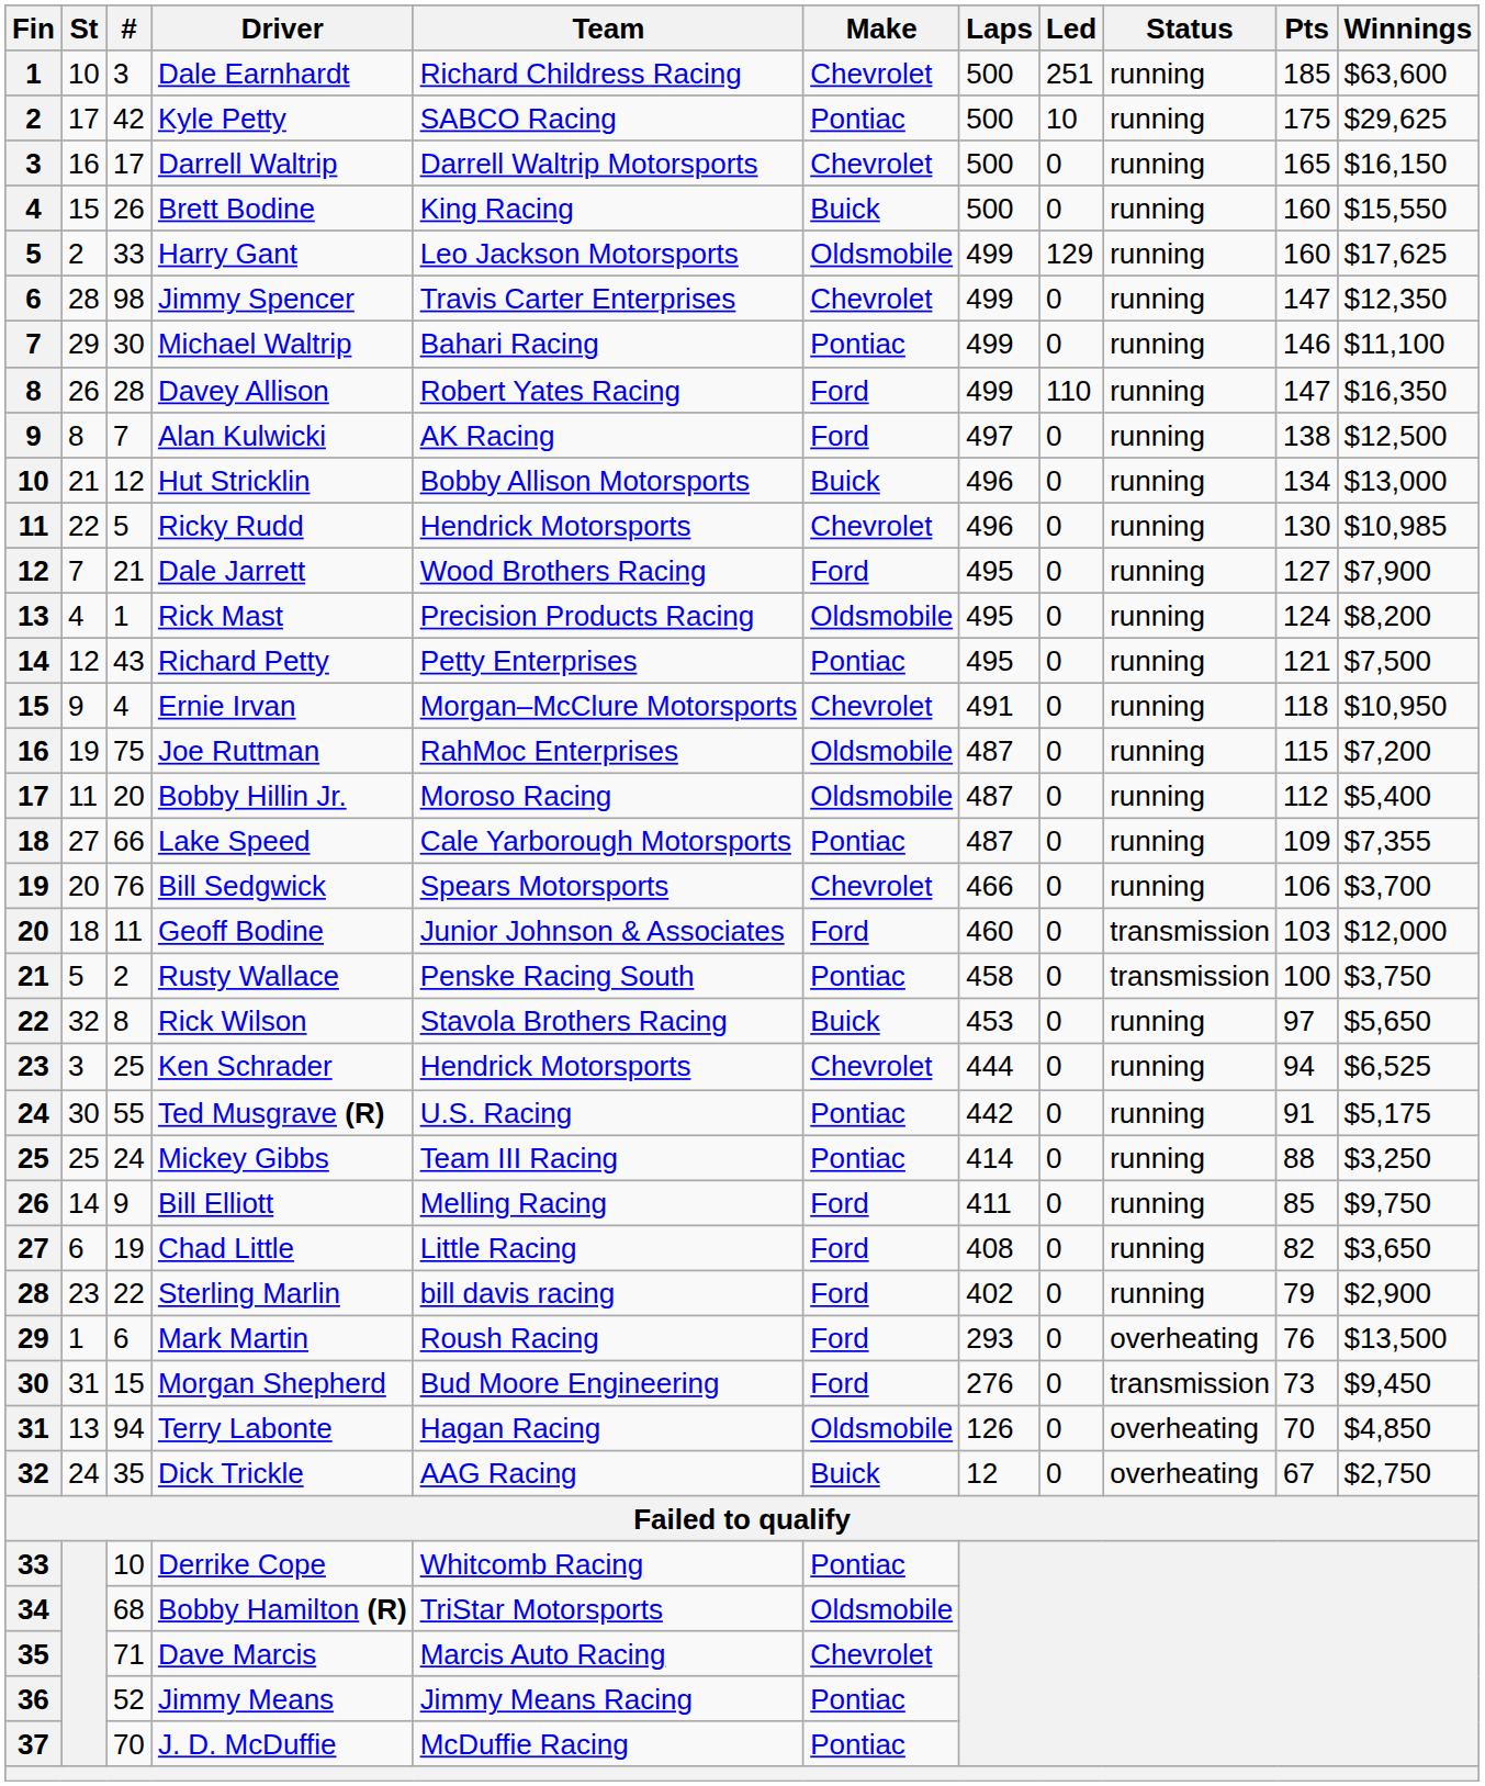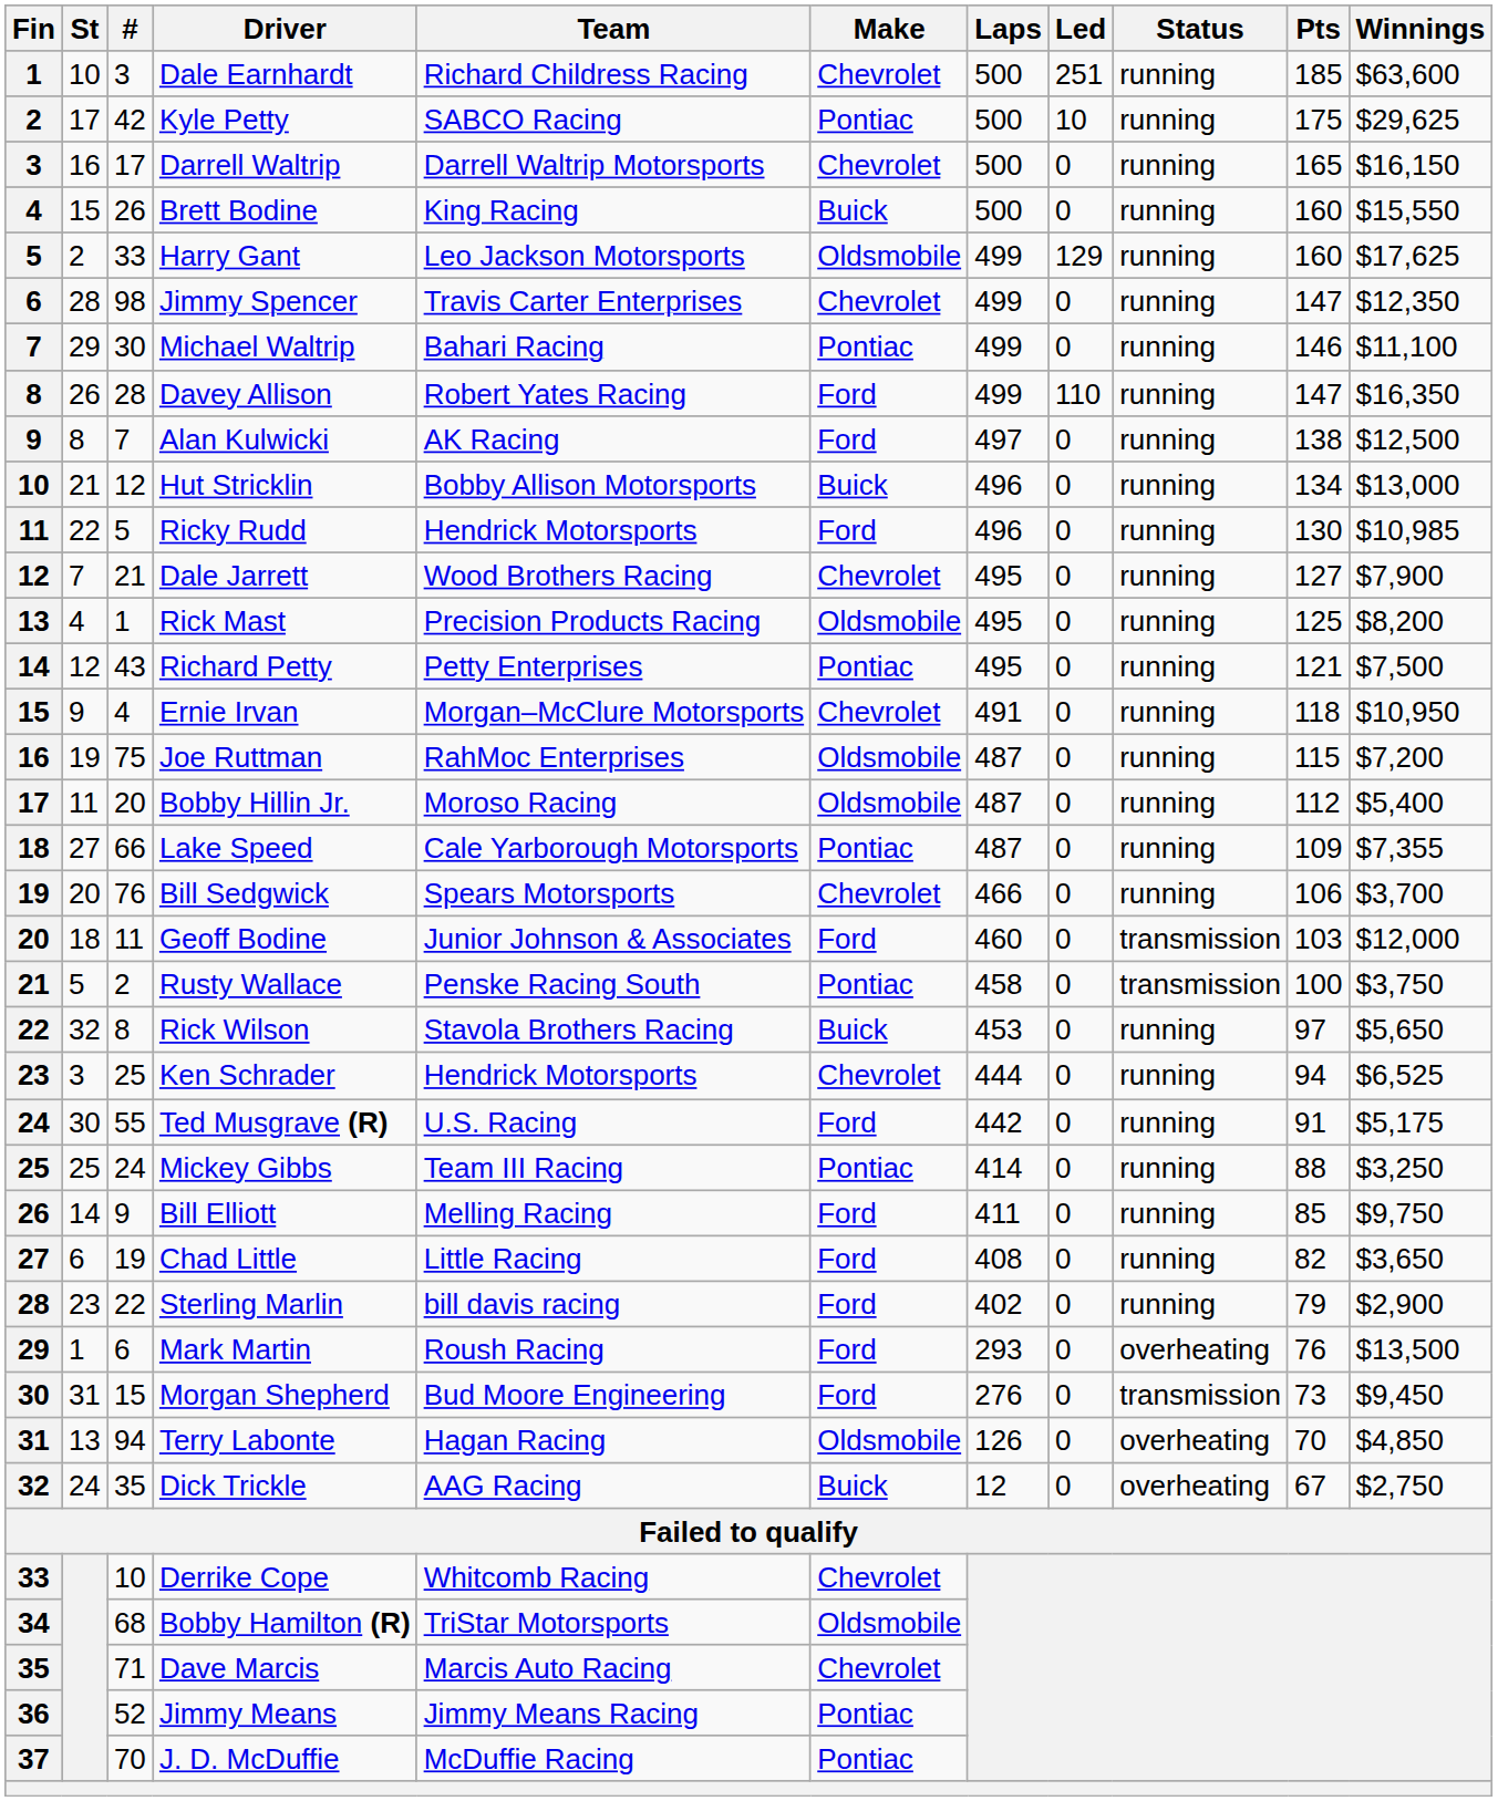 <table class="wikitable" style="font-size:95%">
 <tr>
 <th>Fin</th>
 <th>St</th>
 <th>#</th>
 <th>Driver</th>
 <th>Team</th>
 <th>Make</th>
 <th>Laps</th>
 <th>Led</th>
 <th>Status</th>
 <th>Pts</th>
 <th>Winnings</th>
 </tr>
 <tr>
 <th>1</th>
 <td>10</td>
 <td>3</td>
 <td><a href='#'>Dale Earnhardt</a></td>
 <td><a href='#'>Richard Childress Racing</a></td>
 <td><a href='#'>Chevrolet</a></td>
 <td>500</td>
 <td>251</td>
 <td>running</td>
 <td>185</td>
 <td>$63,600</td>
 </tr>
 <tr>
 <th>2</th>
 <td>17</td>
 <td>42</td>
 <td><a href='#'>Kyle Petty</a></td>
 <td><a href='#'>SABCO Racing</a></td>
 <td><a href='#'>Pontiac</a></td>
 <td>500</td>
 <td>10</td>
 <td>running</td>
 <td>175</td>
 <td>$29,625</td>
 </tr>
 <tr>
 <th>3</th>
 <td>16</td>
 <td>17</td>
 <td><a href='#'>Darrell Waltrip</a></td>
 <td><a href='#'>Darrell Waltrip Motorsports</a></td>
 <td><a href='#'>Chevrolet</a></td>
 <td>500</td>
 <td>0</td>
 <td>running</td>
 <td>165</td>
 <td>$16,150</td>
 </tr>
 <tr>
 <th>4</th>
 <td>15</td>
 <td>26</td>
 <td><a href='#'>Brett Bodine</a></td>
 <td><a href='#'>King Racing</a></td>
 <td><a href='#'>Buick</a></td>
 <td>500</td>
 <td>0</td>
 <td>running</td>
 <td>160</td>
 <td>$15,550</td>
 </tr>
 <tr>
 <th>5</th>
 <td>2</td>
 <td>33</td>
 <td><a href='#'>Harry Gant</a></td>
 <td><a href='#'>Leo Jackson Motorsports</a></td>
 <td><a href='#'>Oldsmobile</a></td>
 <td>499</td>
 <td>129</td>
 <td>running</td>
 <td>160</td>
 <td>$17,625</td>
 </tr>
 <tr>
 <th>6</th>
 <td>28</td>
 <td>98</td>
 <td><a href='#'>Jimmy Spencer</a></td>
 <td><a href='#'>Travis Carter Enterprises</a></td>
 <td><a href='#'>Chevrolet</a></td>
 <td>499</td>
 <td>0</td>
 <td>running</td>
 <td>147</td>
 <td>$12,350</td>
 </tr>
 <tr>
 <th>7</th>
 <td>29</td>
 <td>30</td>
 <td><a href='#'>Michael Waltrip</a></td>
 <td><a href='#'>Bahari Racing</a></td>
 <td><a href='#'>Pontiac</a></td>
 <td>499</td>
 <td>0</td>
 <td>running</td>
 <td>146</td>
 <td>$11,100</td>
 </tr>
 <tr>
 <th>8</th>
 <td>26</td>
 <td>28</td>
 <td><a href='#'>Davey Allison</a></td>
 <td><a href='#'>Robert Yates Racing</a></td>
 <td><a href='#'>Ford</a></td>
 <td>499</td>
 <td>110</td>
 <td>running</td>
 <td>147</td>
 <td>$16,350</td>
 </tr>
 <tr>
 <th>9</th>
 <td>8</td>
 <td>7</td>
 <td><a href='#'>Alan Kulwicki</a></td>
 <td><a href='#'>AK Racing</a></td>
 <td><a href='#'>Ford</a></td>
 <td>497</td>
 <td>0</td>
 <td>running</td>
 <td>138</td>
 <td>$12,500</td>
 </tr>
 <tr>
 <th>10</th>
 <td>21</td>
 <td>12</td>
 <td><a href='#'>Hut Stricklin</a></td>
 <td><a href='#'>Bobby Allison Motorsports</a></td>
 <td><a href='#'>Buick</a></td>
 <td>496</td>
 <td>0</td>
 <td>running</td>
 <td>134</td>
 <td>$13,000</td>
 </tr>
 <tr>
 <th>11</th>
 <td>22</td>
 <td>5</td>
 <td><a href='#'>Ricky Rudd</a></td>
 <td><a href='#'>Hendrick Motorsports</a></td>
-<td><a href='#'>Chevrolet</a></td>
+<td><a href='#'>Ford</a></td>
 <td>496</td>
 <td>0</td>
 <td>running</td>
 <td>130</td>
 <td>$10,985</td>
 </tr>
 <tr>
 <th>12</th>
 <td>7</td>
 <td>21</td>
 <td><a href='#'>Dale Jarrett</a></td>
 <td><a href='#'>Wood Brothers Racing</a></td>
-<td><a href='#'>Ford</a></td>
+<td><a href='#'>Chevrolet</a></td>
 <td>495</td>
 <td>0</td>
 <td>running</td>
 <td>127</td>
 <td>$7,900</td>
 </tr>
 <tr>
 <th>13</th>
 <td>4</td>
 <td>1</td>
 <td><a href='#'>Rick Mast</a></td>
 <td><a href='#'>Precision Products Racing</a></td>
 <td><a href='#'>Oldsmobile</a></td>
 <td>495</td>
 <td>0</td>
 <td>running</td>
-<td>124</td>
+<td>125</td>
 <td>$8,200</td>
 </tr>
 <tr>
 <th>14</th>
 <td>12</td>
 <td>43</td>
 <td><a href='#'>Richard Petty</a></td>
 <td><a href='#'>Petty Enterprises</a></td>
 <td><a href='#'>Pontiac</a></td>
 <td>495</td>
 <td>0</td>
 <td>running</td>
 <td>121</td>
 <td>$7,500</td>
 </tr>
 <tr>
 <th>15</th>
 <td>9</td>
 <td>4</td>
 <td><a href='#'>Ernie Irvan</a></td>
 <td><a href='#'>Morgan–McClure Motorsports</a></td>
 <td><a href='#'>Chevrolet</a></td>
 <td>491</td>
 <td>0</td>
 <td>running</td>
 <td>118</td>
 <td>$10,950</td>
 </tr>
 <tr>
 <th>16</th>
 <td>19</td>
 <td>75</td>
 <td><a href='#'>Joe Ruttman</a></td>
 <td><a href='#'>RahMoc Enterprises</a></td>
 <td><a href='#'>Oldsmobile</a></td>
 <td>487</td>
 <td>0</td>
 <td>running</td>
 <td>115</td>
 <td>$7,200</td>
 </tr>
 <tr>
 <th>17</th>
 <td>11</td>
 <td>20</td>
 <td><a href='#'>Bobby Hillin Jr.</a></td>
 <td><a href='#'>Moroso Racing</a></td>
 <td><a href='#'>Oldsmobile</a></td>
 <td>487</td>
 <td>0</td>
 <td>running</td>
 <td>112</td>
 <td>$5,400</td>
 </tr>
 <tr>
 <th>18</th>
 <td>27</td>
 <td>66</td>
 <td><a href='#'>Lake Speed</a></td>
 <td><a href='#'>Cale Yarborough Motorsports</a></td>
 <td><a href='#'>Pontiac</a></td>
 <td>487</td>
 <td>0</td>
 <td>running</td>
 <td>109</td>
 <td>$7,355</td>
 </tr>
 <tr>
 <th>19</th>
 <td>20</td>
 <td>76</td>
 <td><a href='#'>Bill Sedgwick</a></td>
 <td><a href='#'>Spears Motorsports</a></td>
 <td><a href='#'>Chevrolet</a></td>
 <td>466</td>
 <td>0</td>
 <td>running</td>
 <td>106</td>
 <td>$3,700</td>
 </tr>
 <tr>
 <th>20</th>
 <td>18</td>
 <td>11</td>
 <td><a href='#'>Geoff Bodine</a></td>
 <td><a href='#'>Junior Johnson & Associates</a></td>
 <td><a href='#'>Ford</a></td>
 <td>460</td>
 <td>0</td>
 <td>transmission</td>
 <td>103</td>
 <td>$12,000</td>
 </tr>
 <tr>
 <th>21</th>
 <td>5</td>
 <td>2</td>
 <td><a href='#'>Rusty Wallace</a></td>
 <td><a href='#'>Penske Racing South</a></td>
 <td><a href='#'>Pontiac</a></td>
 <td>458</td>
 <td>0</td>
 <td>transmission</td>
 <td>100</td>
 <td>$3,750</td>
 </tr>
 <tr>
 <th>22</th>
 <td>32</td>
 <td>8</td>
 <td><a href='#'>Rick Wilson</a></td>
 <td><a href='#'>Stavola Brothers Racing</a></td>
 <td><a href='#'>Buick</a></td>
 <td>453</td>
 <td>0</td>
 <td>running</td>
 <td>97</td>
 <td>$5,650</td>
 </tr>
 <tr>
 <th>23</th>
 <td>3</td>
 <td>25</td>
 <td><a href='#'>Ken Schrader</a></td>
 <td><a href='#'>Hendrick Motorsports</a></td>
 <td><a href='#'>Chevrolet</a></td>
 <td>444</td>
 <td>0</td>
 <td>running</td>
 <td>94</td>
 <td>$6,525</td>
 </tr>
 <tr>
 <th>24</th>
 <td>30</td>
 <td>55</td>
 <td><a href='#'>Ted Musgrave</a> <strong>(R)</strong></td>
 <td><a href='#'>U.S. Racing</a></td>
-<td><a href='#'>Pontiac</a></td>
+<td><a href='#'>Ford</a></td>
 <td>442</td>
 <td>0</td>
 <td>running</td>
 <td>91</td>
 <td>$5,175</td>
 </tr>
 <tr>
 <th>25</th>
 <td>25</td>
 <td>24</td>
 <td><a href='#'>Mickey Gibbs</a></td>
 <td><a href='#'>Team III Racing</a></td>
 <td><a href='#'>Pontiac</a></td>
 <td>414</td>
 <td>0</td>
 <td>running</td>
 <td>88</td>
 <td>$3,250</td>
 </tr>
 <tr>
 <th>26</th>
 <td>14</td>
 <td>9</td>
 <td><a href='#'>Bill Elliott</a></td>
 <td><a href='#'>Melling Racing</a></td>
 <td><a href='#'>Ford</a></td>
 <td>411</td>
 <td>0</td>
 <td>running</td>
 <td>85</td>
 <td>$9,750</td>
 </tr>
 <tr>
 <th>27</th>
 <td>6</td>
 <td>19</td>
 <td><a href='#'>Chad Little</a></td>
 <td><a href='#'>Little Racing</a></td>
 <td><a href='#'>Ford</a></td>
 <td>408</td>
 <td>0</td>
 <td>running</td>
 <td>82</td>
 <td>$3,650</td>
 </tr>
 <tr>
 <th>28</th>
 <td>23</td>
 <td>22</td>
 <td><a href='#'>Sterling Marlin</a></td>
 <td><a href='#'>bill davis racing</a></td>
 <td><a href='#'>Ford</a></td>
 <td>402</td>
 <td>0</td>
 <td>running</td>
 <td>79</td>
 <td>$2,900</td>
 </tr>
 <tr>
 <th>29</th>
 <td>1</td>
 <td>6</td>
 <td><a href='#'>Mark Martin</a></td>
 <td><a href='#'>Roush Racing</a></td>
 <td><a href='#'>Ford</a></td>
 <td>293</td>
 <td>0</td>
 <td>overheating</td>
 <td>76</td>
 <td>$13,500</td>
 </tr>
 <tr>
 <th>30</th>
 <td>31</td>
 <td>15</td>
 <td><a href='#'>Morgan Shepherd</a></td>
 <td><a href='#'>Bud Moore Engineering</a></td>
 <td><a href='#'>Ford</a></td>
 <td>276</td>
 <td>0</td>
 <td>transmission</td>
 <td>73</td>
 <td>$9,450</td>
 </tr>
 <tr>
 <th>31</th>
 <td>13</td>
 <td>94</td>
 <td><a href='#'>Terry Labonte</a></td>
 <td><a href='#'>Hagan Racing</a></td>
 <td><a href='#'>Oldsmobile</a></td>
 <td>126</td>
 <td>0</td>
 <td>overheating</td>
 <td>70</td>
 <td>$4,850</td>
 </tr>
 <tr>
 <th>32</th>
 <td>24</td>
 <td>35</td>
 <td><a href='#'>Dick Trickle</a></td>
 <td><a href='#'>AAG Racing</a></td>
 <td><a href='#'>Buick</a></td>
 <td>12</td>
 <td>0</td>
 <td>overheating</td>
 <td>67</td>
 <td>$2,750</td>
 </tr>
 <tr>
 <th colspan="11">Failed to qualify</th>
 </tr>
 <tr>
 <th>33</th>
 <th rowspan="5"></th>
 <td>10</td>
 <td><a href='#'>Derrike Cope</a></td>
 <td><a href='#'>Whitcomb Racing</a></td>
-<td><a href='#'>Pontiac</a></td>
+<td><a href='#'>Chevrolet</a></td>
 <th colspan="5" rowspan="5"></th>
 </tr>
 <tr>
 <th>34</th>
 <td>68</td>
 <td><a href='#'>Bobby Hamilton</a> <strong>(R)</strong></td>
 <td><a href='#'>TriStar Motorsports</a></td>
 <td><a href='#'>Oldsmobile</a></td>
 </tr>
 <tr>
 <th>35</th>
 <td>71</td>
 <td><a href='#'>Dave Marcis</a></td>
 <td><a href='#'>Marcis Auto Racing</a></td>
 <td><a href='#'>Chevrolet</a></td>
 </tr>
 <tr>
 <th>36</th>
 <td>52</td>
 <td><a href='#'>Jimmy Means</a></td>
 <td><a href='#'>Jimmy Means Racing</a></td>
 <td><a href='#'>Pontiac</a></td>
 </tr>
 <tr>
 <th>37</th>
 <td>70</td>
 <td><a href='#'>J. D. McDuffie</a></td>
 <td><a href='#'>McDuffie Racing</a></td>
 <td><a href='#'>Pontiac</a></td>
 </tr>
 <tr>
 <th colspan="11"></th>
 </tr>
 </table>
